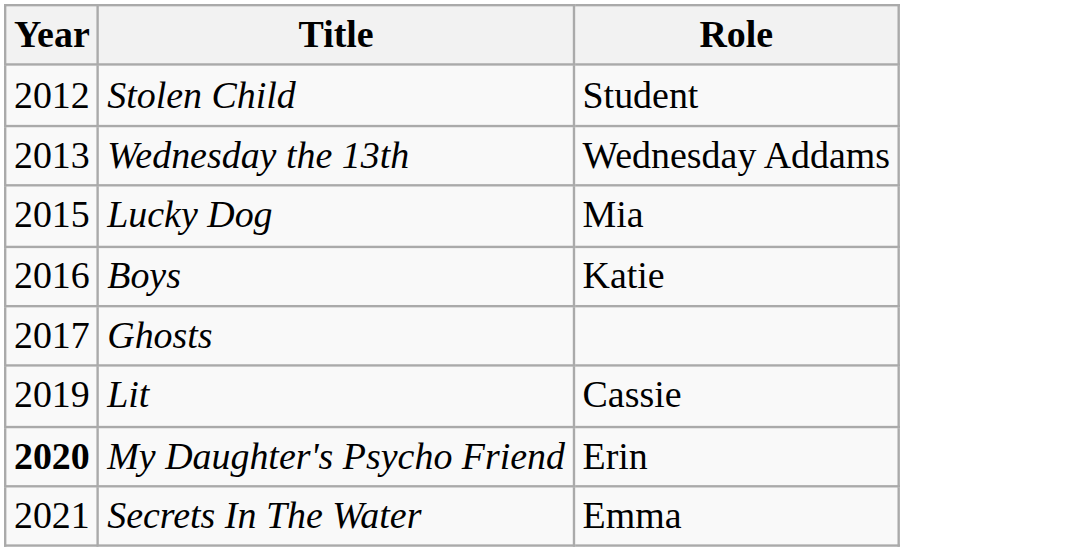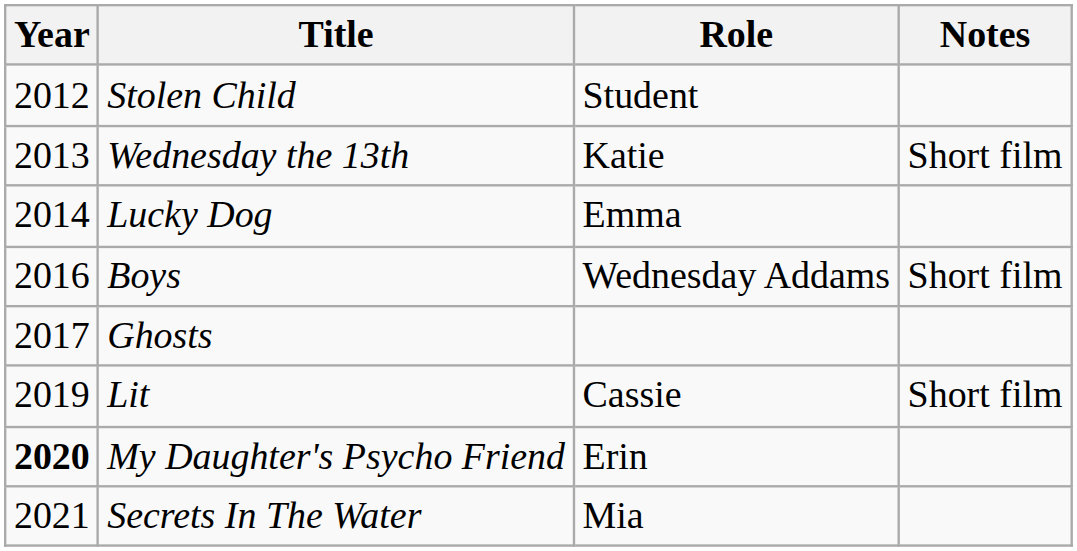 <table class="wikitable sortable">
 <tr>
 <th>Year</th>
 <th>Title</th>
 <th>Role</th>
+<th class="unsortable">Notes</th>
 </tr>
 <tr>
 <td>2012</td>
 <td><em>Stolen Child</em></td>
 <td>Student</td>
+<td></td>
 </tr>
 <tr>
 <td>2013</td>
 <td><em>Wednesday the 13th</em></td>
-<td>Wednesday Addams</td>
+<td>Katie</td>
+<td>Short film</td>
 </tr>
 <tr>
-<td>2015</td>
+<td>2014</td>
 <td><em>Lucky Dog</em></td>
-<td>Mia</td>
+<td>Emma</td>
+<td></td>
 </tr>
 <tr>
 <td>2016</td>
 <td><em>Boys</em></td>
-<td>Katie</td>
+<td>Wednesday Addams</td>
+<td>Short film</td>
 </tr>
 <tr>
 <td>2017</td>
 <td><em>Ghosts</em></td>
+<td></td>
 <td></td>
 </tr>
 <tr>
 <td>2019</td>
 <td><em>Lit</em></td>
 <td>Cassie</td>
+<td>Short film</td>
 </tr>
 <tr>
 <td><strong>2020</strong></td>
 <td><em>My Daughter's Psycho Friend</em></td>
 <td>Erin</td>
+<td></td>
 </tr>
 <tr>
 <td>2021</td>
 <td><em>Secrets In The Water</em></td>
-<td>Emma</td>
+<td>Mia</td>
+<td></td>
 </tr>
 </table>
